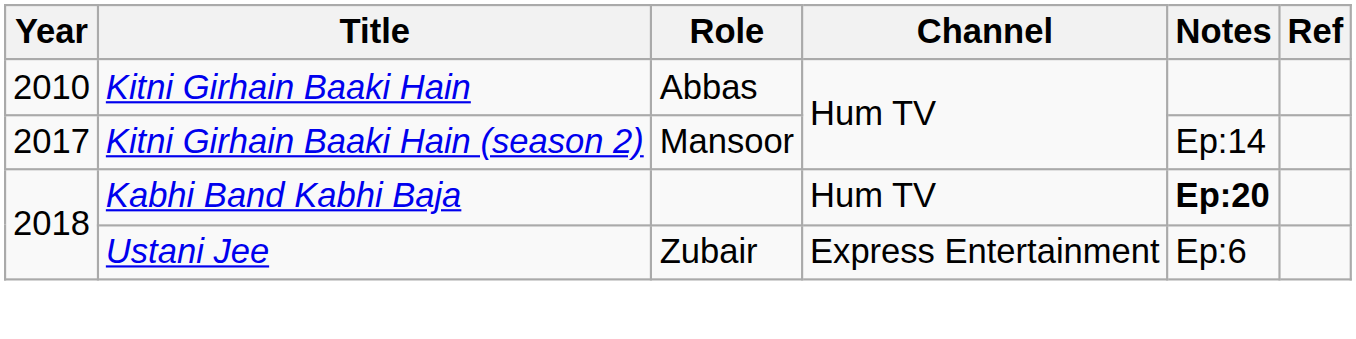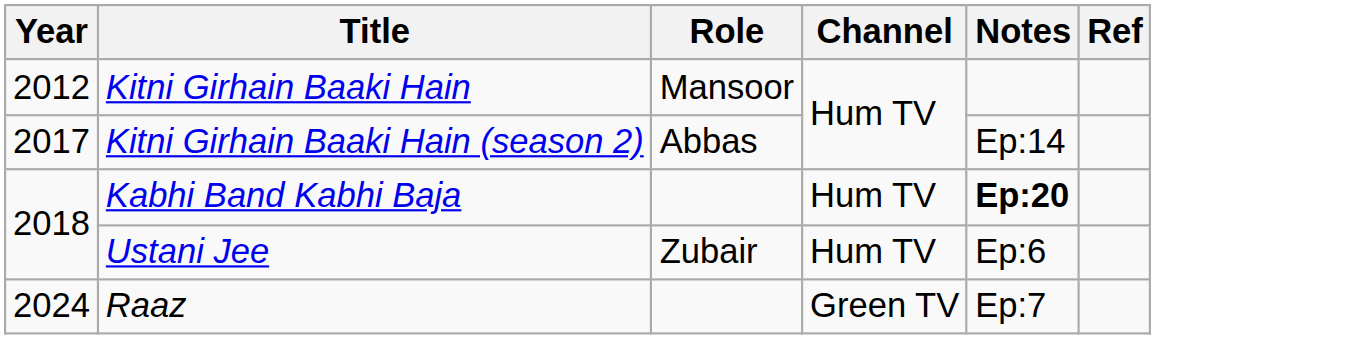 <table class="wikitable">
 <tr>
 <th>Year</th>
 <th>Title</th>
 <th>Role</th>
 <th>Channel</th>
 <th>Notes</th>
 <th>Ref</th>
 </tr>
 <tr>
-<td>2010</td>
+<td>2012</td>
 <td><em><a href='#'>Kitni Girhain Baaki Hain</a></em></td>
-<td>Abbas</td>
+<td>Mansoor</td>
 <td rowspan="2">Hum TV</td>
 <td></td>
 <td></td>
 </tr>
 <tr>
 <td>2017</td>
 <td><em><a href='#'>Kitni Girhain Baaki Hain (season 2)</a></em></td>
-<td>Mansoor</td>
+<td>Abbas</td>
 <td>Ep:14</td>
 <td></td>
 </tr>
 <tr>
 <td rowspan="2">2018</td>
 <td><em><a href='#'>Kabhi Band Kabhi Baja</a></em></td>
 <td></td>
 <td>Hum TV</td>
 <td><strong>Ep:20</strong></td>
 <td></td>
 </tr>
 <tr>
 <td><em><a href='#'>Ustani Jee</a></em></td>
 <td>Zubair</td>
-<td>Express Entertainment</td>
+<td>Hum TV</td>
 <td>Ep:6</td>
 <td></td>
 </tr>
+<tr>
+<td>2024</td>
+<td><em>Raaz</em></td>
+<td></td>
+<td>Green TV</td>
+<td>Ep:7</td>
+<td></td>
+</tr>
 </table>
